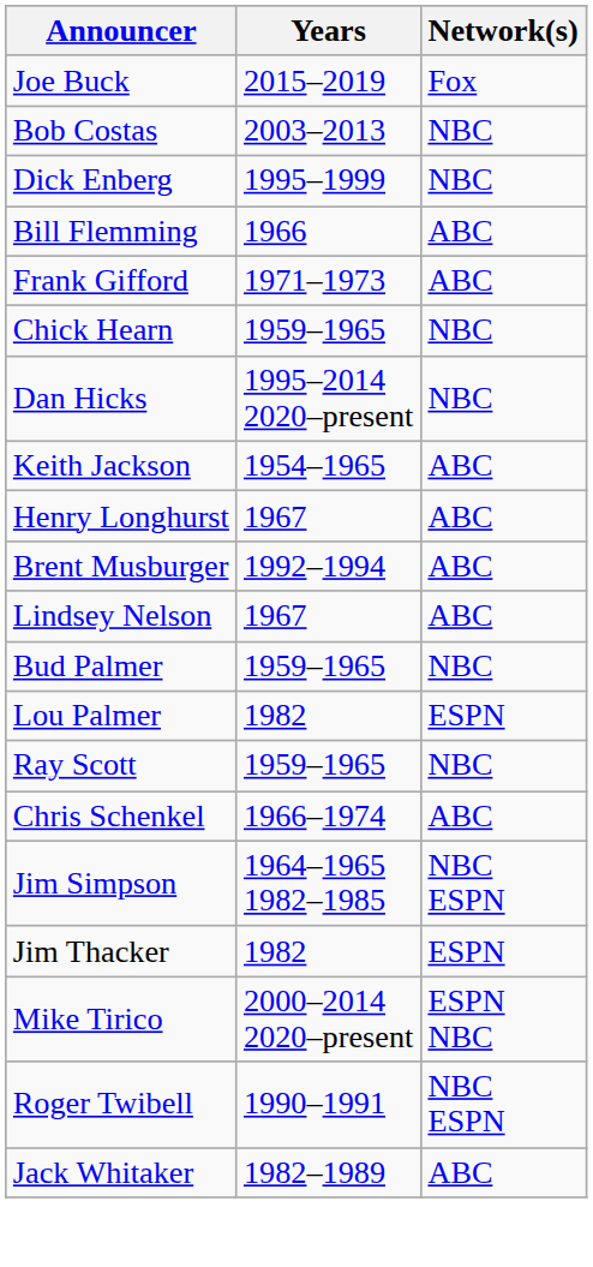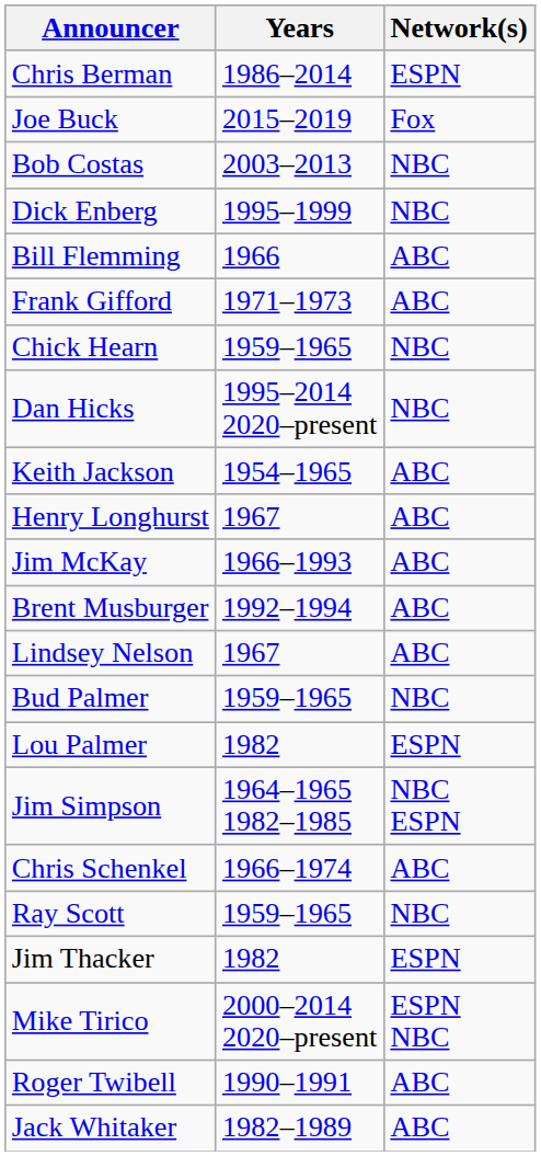 <table class="wikitable">
 <tr>
 <th><a href='#'>Announcer</a></th>
 <th>Years</th>
 <th>Network(s)</th>
+</tr>
+<tr>
+<td><a href='#'>Chris Berman</a></td>
+<td><a href='#'>1986</a>–<a href='#'>2014</a></td>
+<td><a href='#'>ESPN</a></td>
 </tr>
 <tr>
 <td><a href='#'>Joe Buck</a></td>
 <td><a href='#'>2015</a>–<a href='#'>2019</a></td>
 <td><a href='#'>Fox</a></td>
 </tr>
 <tr>
 <td><a href='#'>Bob Costas</a></td>
 <td><a href='#'>2003</a>–<a href='#'>2013</a></td>
 <td><a href='#'>NBC</a></td>
 </tr>
 <tr>
 <td><a href='#'>Dick Enberg</a></td>
 <td><a href='#'>1995</a>–<a href='#'>1999</a></td>
 <td><a href='#'>NBC</a></td>
 </tr>
 <tr>
 <td><a href='#'>Bill Flemming</a></td>
 <td><a href='#'>1966</a></td>
 <td><a href='#'>ABC</a></td>
 </tr>
 <tr>
 <td><a href='#'>Frank Gifford</a></td>
 <td><a href='#'>1971</a>–<a href='#'>1973</a></td>
 <td><a href='#'>ABC</a></td>
 </tr>
 <tr>
 <td><a href='#'>Chick Hearn</a></td>
 <td><a href='#'>1959</a>–<a href='#'>1965</a></td>
 <td><a href='#'>NBC</a></td>
 </tr>
 <tr>
 <td><a href='#'>Dan Hicks</a></td>
 <td><a href='#'>1995</a>–<a href='#'>2014</a><br><a href='#'>2020</a>–present</td>
 <td><a href='#'>NBC</a></td>
 </tr>
 <tr>
 <td><a href='#'>Keith Jackson</a></td>
 <td><a href='#'>1954</a>–<a href='#'>1965</a></td>
 <td><a href='#'>ABC</a></td>
 </tr>
 <tr>
 <td><a href='#'>Henry Longhurst</a></td>
 <td><a href='#'>1967</a></td>
 <td><a href='#'>ABC</a></td>
 </tr>
 <tr>
+<td><a href='#'>Jim McKay</a></td>
+<td><a href='#'>1966</a>–<a href='#'>1993</a></td>
+<td><a href='#'>ABC</a></td>
+</tr>
+<tr>
 <td><a href='#'>Brent Musburger</a></td>
 <td><a href='#'>1992</a>–<a href='#'>1994</a></td>
 <td><a href='#'>ABC</a></td>
 </tr>
 <tr>
 <td><a href='#'>Lindsey Nelson</a></td>
 <td><a href='#'>1967</a></td>
 <td><a href='#'>ABC</a></td>
 </tr>
 <tr>
 <td><a href='#'>Bud Palmer</a></td>
 <td><a href='#'>1959</a>–<a href='#'>1965</a></td>
 <td><a href='#'>NBC</a></td>
 </tr>
 <tr>
 <td><a href='#'>Lou Palmer</a></td>
 <td><a href='#'>1982</a></td>
 <td><a href='#'>ESPN</a></td>
 </tr>
 <tr>
-<td><a href='#'>Ray Scott</a></td>
-<td><a href='#'>1959</a>–<a href='#'>1965</a></td>
-<td><a href='#'>NBC</a></td>
+<td><a href='#'>Jim Simpson</a></td>
+<td><a href='#'>1964</a>–<a href='#'>1965</a><br><a href='#'>1982</a>–<a href='#'>1985</a></td>
+<td><a href='#'>NBC</a><br><a href='#'>ESPN</a></td>
 </tr>
 <tr>
 <td><a href='#'>Chris Schenkel</a></td>
 <td><a href='#'>1966</a>–<a href='#'>1974</a></td>
 <td><a href='#'>ABC</a></td>
 </tr>
 <tr>
-<td><a href='#'>Jim Simpson</a></td>
-<td><a href='#'>1964</a>–<a href='#'>1965</a><br><a href='#'>1982</a>–<a href='#'>1985</a></td>
-<td><a href='#'>NBC</a><br><a href='#'>ESPN</a></td>
+<td><a href='#'>Ray Scott</a></td>
+<td><a href='#'>1959</a>–<a href='#'>1965</a></td>
+<td><a href='#'>NBC</a></td>
 </tr>
 <tr>
 <td>Jim Thacker</td>
 <td><a href='#'>1982</a></td>
 <td><a href='#'>ESPN</a></td>
 </tr>
 <tr>
 <td><a href='#'>Mike Tirico</a></td>
 <td><a href='#'>2000</a>–<a href='#'>2014</a><br><a href='#'>2020</a>–present</td>
 <td><a href='#'>ESPN</a><br><a href='#'>NBC</a></td>
 </tr>
 <tr>
 <td><a href='#'>Roger Twibell</a></td>
 <td><a href='#'>1990</a>–<a href='#'>1991</a></td>
-<td><a href='#'>NBC</a><br><a href='#'>ESPN</a></td>
+<td><a href='#'>ABC</a></td>
 </tr>
 <tr>
 <td><a href='#'>Jack Whitaker</a></td>
 <td><a href='#'>1982</a>–<a href='#'>1989</a></td>
 <td><a href='#'>ABC</a></td>
 </tr>
 </table>
